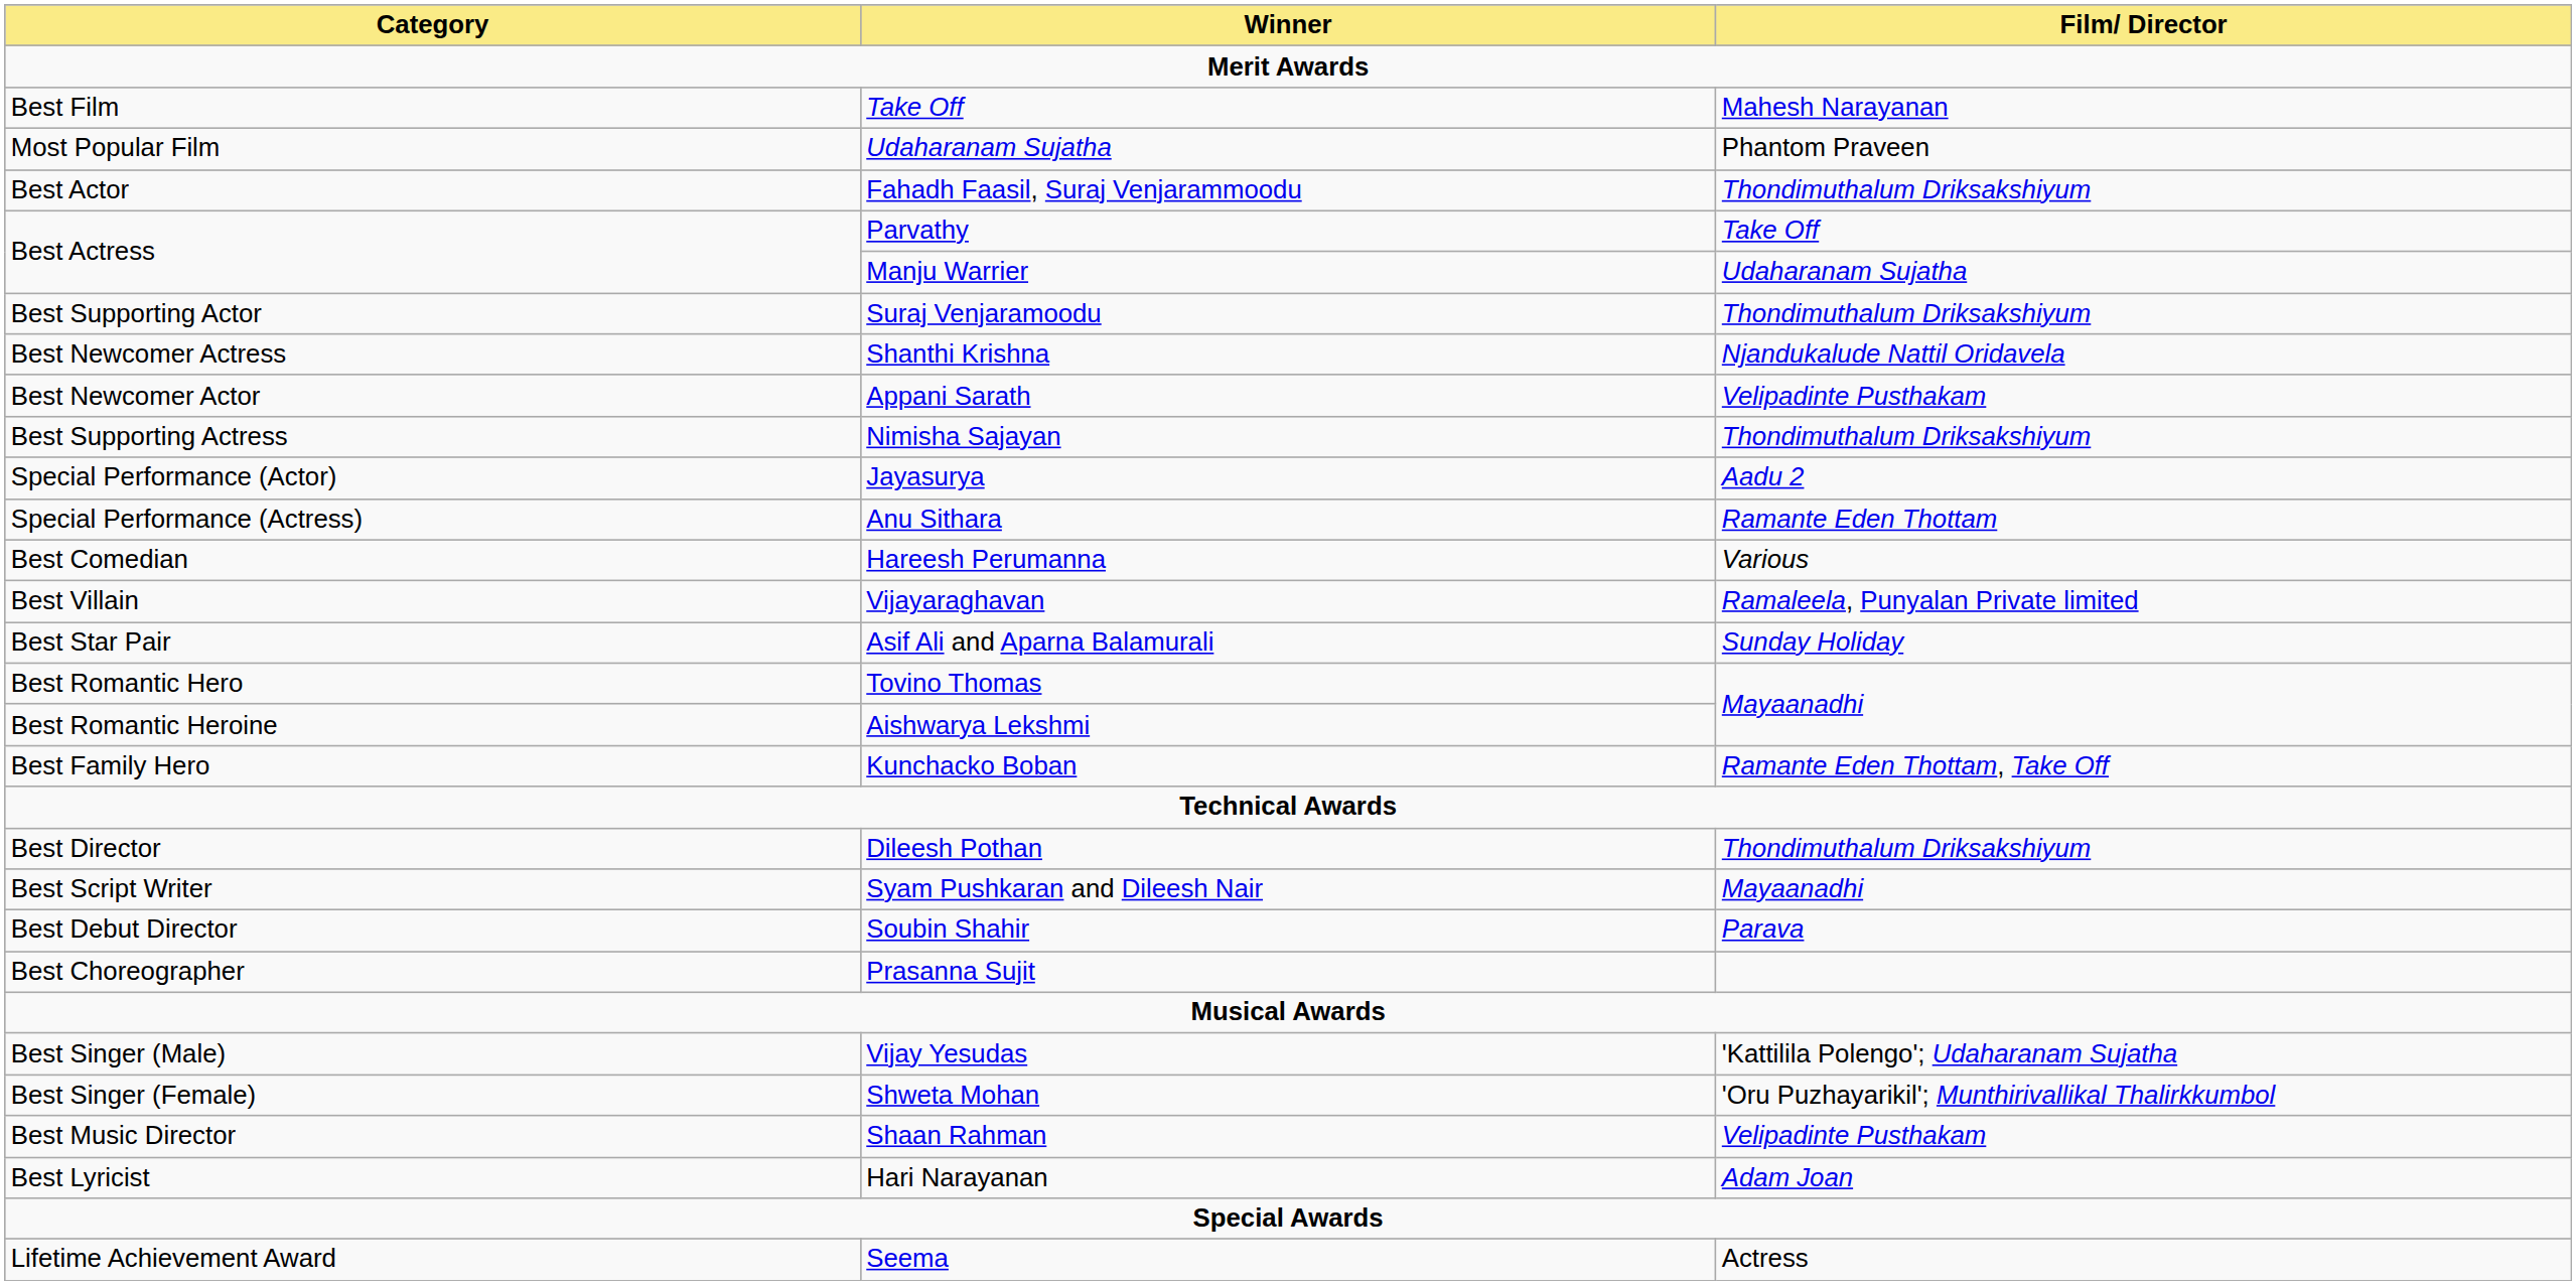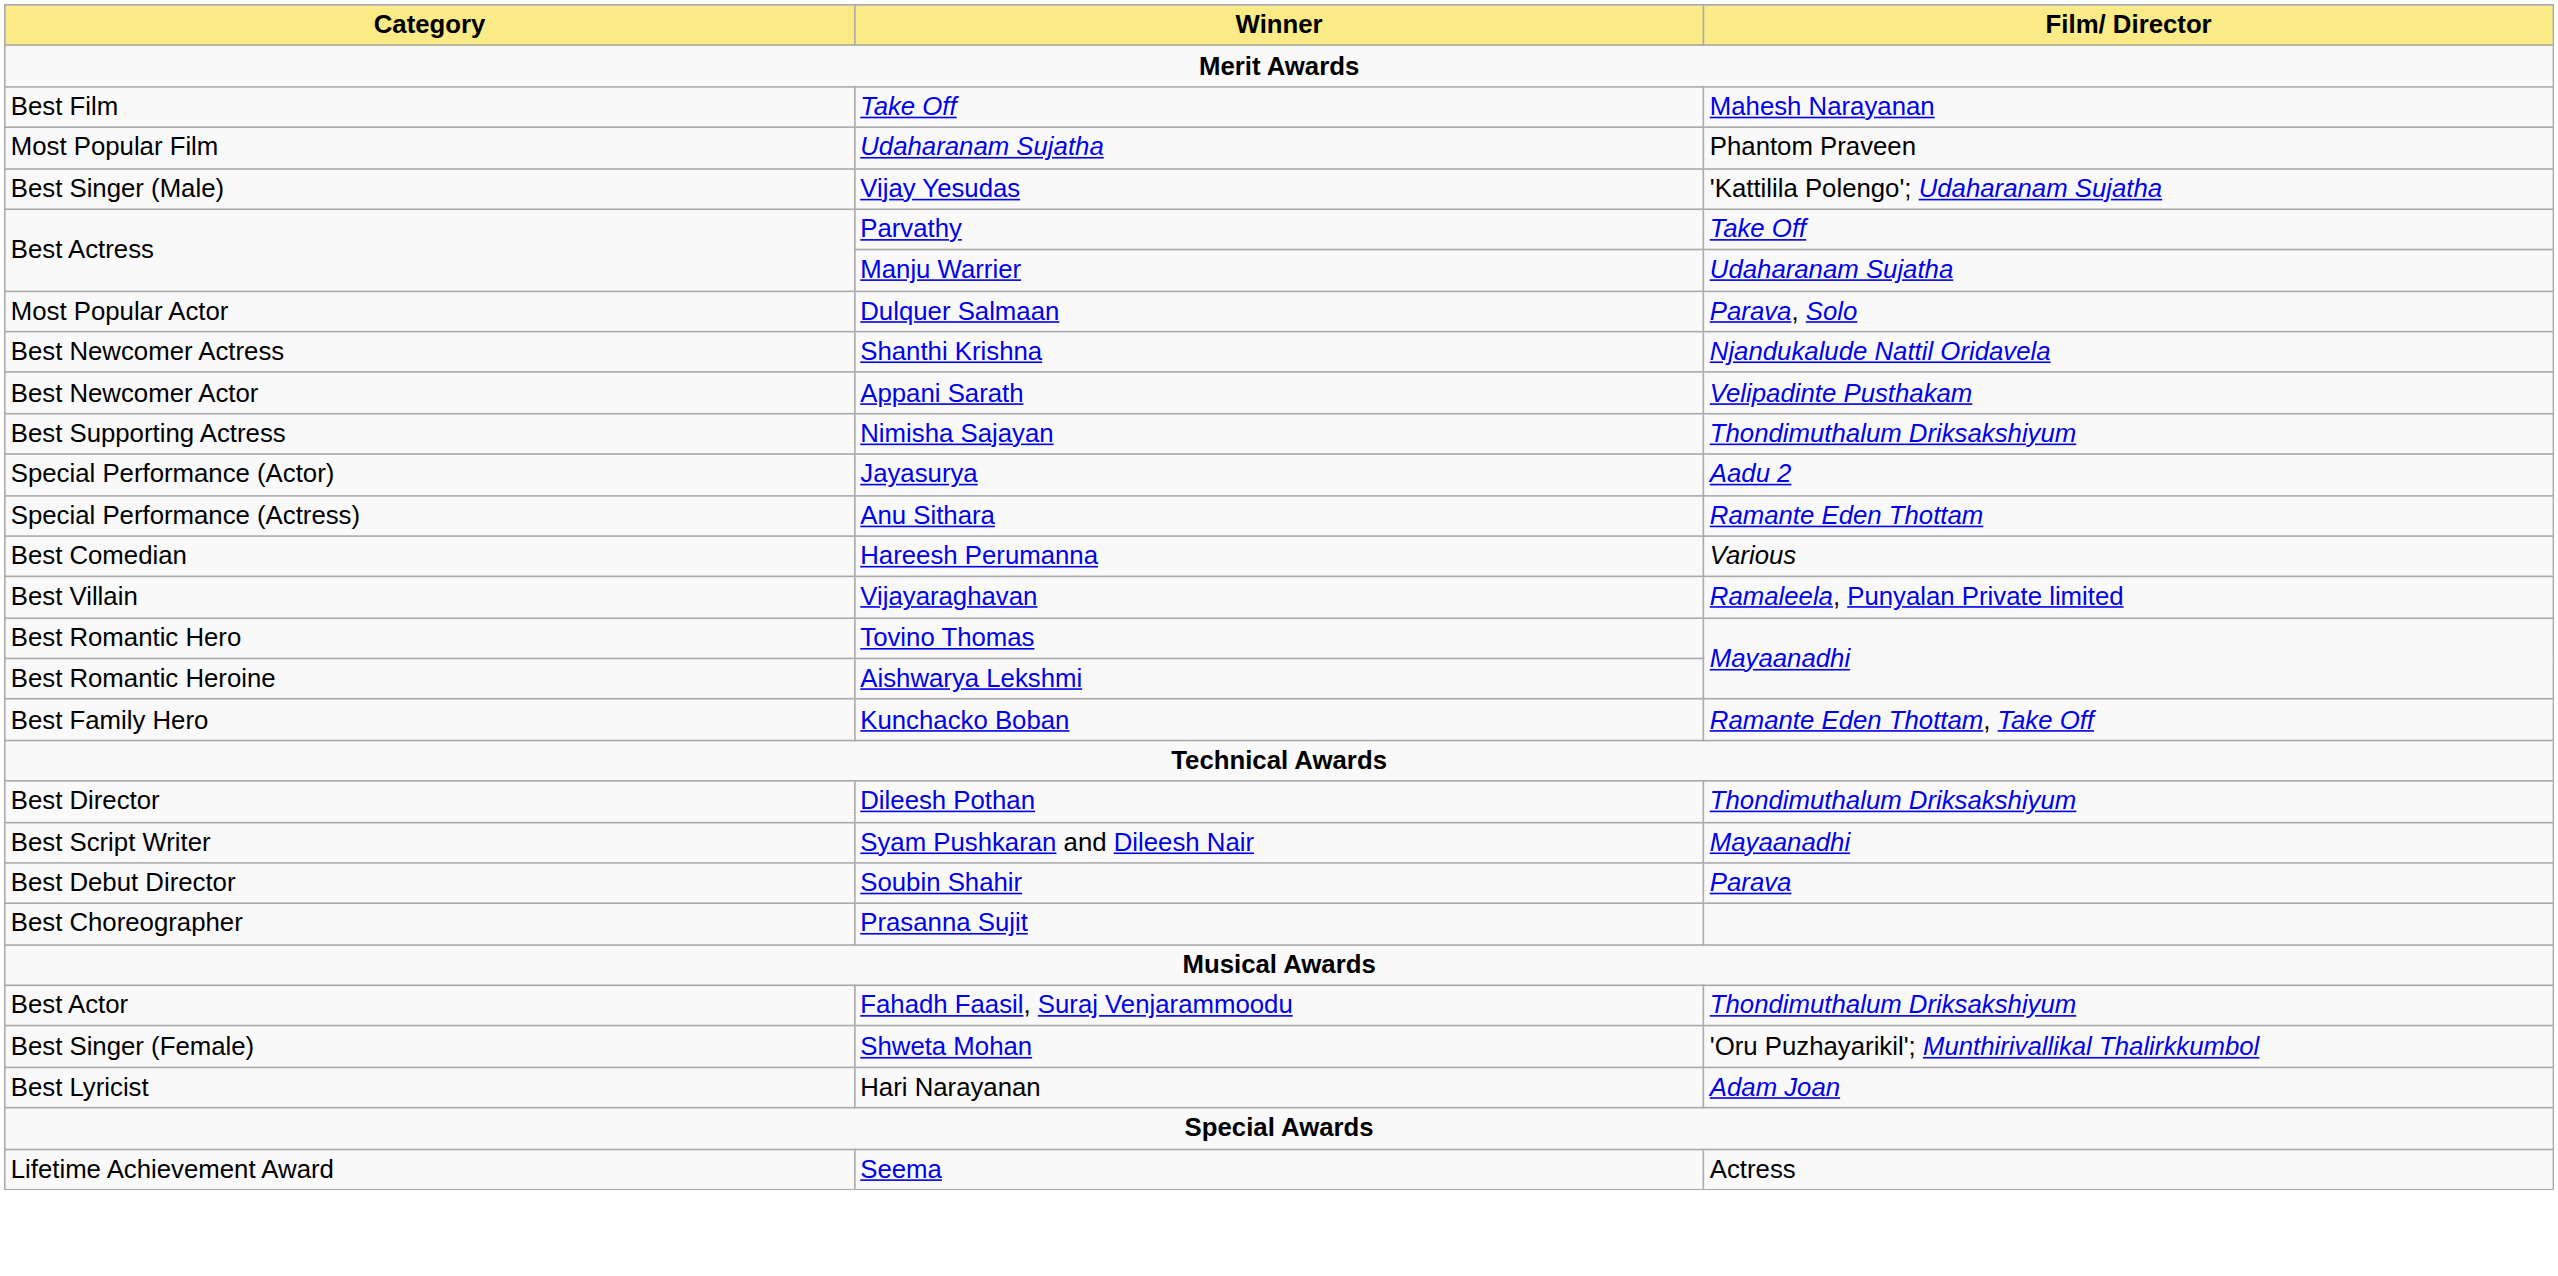 <table class="wikitable" style="width:100%">
 <tr style="background:#BEBEBE">
 <th width="30%" style="background:#FAEB86">Category</th>
 <th width="30%" style="background:#FAEB86">Winner</th>
 <th width="30%" style="background:#FAEB86">Film/ Director</th>
 </tr>
 <tr>
 <td style="text-align:center;" colspan="3"><strong>Merit Awards</strong></td>
 </tr>
 <tr>
 <td>Best Film</td>
 <td><em><a href='#'>Take Off</a></em></td>
 <td><a href='#'>Mahesh Narayanan</a></td>
 </tr>
 <tr>
 <td>Most Popular Film</td>
 <td><em><a href='#'>Udaharanam Sujatha</a></em></td>
 <td>Phantom Praveen</td>
 </tr>
 <tr>
-<td>Best Actor</td>
-<td><a href='#'>Fahadh Faasil</a>, <a href='#'>Suraj Venjarammoodu</a></td>
-<td><em><a href='#'>Thondimuthalum Driksakshiyum</a></em></td>
+<td>Best Singer (Male)</td>
+<td><a href='#'>Vijay Yesudas</a></td>
+<td>'Kattilila Polengo'; <em><a href='#'>Udaharanam Sujatha</a></em></td>
 </tr>
 <tr>
 <td rowspan="2">Best Actress</td>
 <td><a href='#'>Parvathy</a></td>
 <td><em><a href='#'>Take Off</a></em></td>
 </tr>
 <tr>
 <td><a href='#'>Manju Warrier</a></td>
 <td><em><a href='#'>Udaharanam Sujatha</a></em></td>
 </tr>
 <tr>
-<td>Best Supporting Actor</td>
-<td><a href='#'>Suraj Venjaramoodu</a></td>
-<td><em><a href='#'>Thondimuthalum Driksakshiyum</a></em></td>
+<td>Most Popular Actor</td>
+<td><a href='#'>Dulquer Salmaan</a></td>
+<td><em><a href='#'>Parava</a></em>, <em><a href='#'>Solo</a></em></td>
 </tr>
 <tr>
 <td>Best Newcomer Actress</td>
 <td><a href='#'>Shanthi Krishna</a></td>
 <td><em><a href='#'>Njandukalude Nattil Oridavela</a></em></td>
 </tr>
 <tr>
 <td>Best Newcomer Actor</td>
 <td><a href='#'>Appani Sarath</a></td>
 <td><em><a href='#'>Velipadinte Pusthakam</a></em></td>
 </tr>
 <tr>
 <td>Best Supporting Actress</td>
 <td><a href='#'>Nimisha Sajayan</a></td>
 <td><em><a href='#'>Thondimuthalum Driksakshiyum</a></em></td>
 </tr>
 <tr>
 <td>Special Performance (Actor)</td>
 <td><a href='#'>Jayasurya</a></td>
 <td><em><a href='#'>Aadu 2</a></em></td>
 </tr>
 <tr>
 <td>Special Performance (Actress)</td>
 <td><a href='#'>Anu Sithara</a></td>
 <td><em><a href='#'>Ramante Eden Thottam</a></em></td>
 </tr>
 <tr>
 <td>Best Comedian</td>
 <td><a href='#'>Hareesh Perumanna</a></td>
 <td><em>Various</em></td>
 </tr>
 <tr>
 <td>Best Villain</td>
 <td><a href='#'>Vijayaraghavan</a></td>
 <td><em><a href='#'>Ramaleela</a></em>, <a href='#'>Punyalan Private limited</a></td>
-</tr>
-<tr>
-<td>Best Star Pair</td>
-<td><a href='#'>Asif Ali</a> and <a href='#'>Aparna Balamurali</a></td>
-<td><em><a href='#'>Sunday Holiday</a></em></td>
 </tr>
 <tr>
 <td>Best Romantic Hero</td>
 <td><a href='#'>Tovino Thomas</a></td>
 <td rowspan="2"><em><a href='#'>Mayaanadhi</a></em></td>
 </tr>
 <tr>
 <td>Best Romantic Heroine</td>
 <td><a href='#'>Aishwarya Lekshmi</a></td>
 </tr>
 <tr>
 <td>Best Family Hero</td>
 <td><a href='#'>Kunchacko Boban</a></td>
 <td><em><a href='#'>Ramante Eden Thottam</a></em>, <em><a href='#'>Take Off</a></em></td>
 </tr>
 <tr>
 <td style="text-align:center;" colspan="3"><strong>Technical Awards</strong></td>
 </tr>
 <tr>
 <td>Best Director</td>
 <td><a href='#'>Dileesh Pothan</a></td>
 <td><em><a href='#'>Thondimuthalum Driksakshiyum</a></em></td>
 </tr>
 <tr>
 <td>Best Script Writer</td>
 <td><a href='#'>Syam Pushkaran</a> and <a href='#'>Dileesh Nair</a></td>
 <td><em><a href='#'>Mayaanadhi</a></em></td>
 </tr>
 <tr>
 <td>Best Debut Director</td>
 <td><a href='#'>Soubin Shahir</a></td>
 <td><em><a href='#'>Parava</a></em></td>
 </tr>
 <tr>
 <td>Best Choreographer</td>
 <td><a href='#'>Prasanna Sujit</a></td>
 <td></td>
 </tr>
 <tr>
 <td style="text-align:center;" colspan="3"><strong>Musical Awards</strong></td>
 </tr>
 <tr>
-<td>Best Singer (Male)</td>
-<td><a href='#'>Vijay Yesudas</a></td>
-<td>'Kattilila Polengo'; <em><a href='#'>Udaharanam Sujatha</a></em></td>
+<td>Best Actor</td>
+<td><a href='#'>Fahadh Faasil</a>, <a href='#'>Suraj Venjarammoodu</a></td>
+<td><em><a href='#'>Thondimuthalum Driksakshiyum</a></em></td>
 </tr>
 <tr>
 <td>Best Singer (Female)</td>
 <td><a href='#'>Shweta Mohan</a></td>
 <td>'Oru Puzhayarikil'; <em><a href='#'>Munthirivallikal Thalirkkumbol</a></em></td>
-</tr>
-<tr>
-<td>Best Music Director</td>
-<td><a href='#'>Shaan Rahman</a></td>
-<td><em><a href='#'>Velipadinte Pusthakam</a></em></td>
 </tr>
 <tr>
 <td>Best Lyricist</td>
 <td>Hari Narayanan</td>
 <td><em><a href='#'>Adam Joan</a></em></td>
 </tr>
 <tr>
 <td style="text-align:center;" colspan="3"><strong>Special Awards</strong></td>
 </tr>
 <tr>
 <td>Lifetime Achievement Award</td>
 <td><a href='#'>Seema</a></td>
 <td>Actress</td>
 </tr>
 </table>
